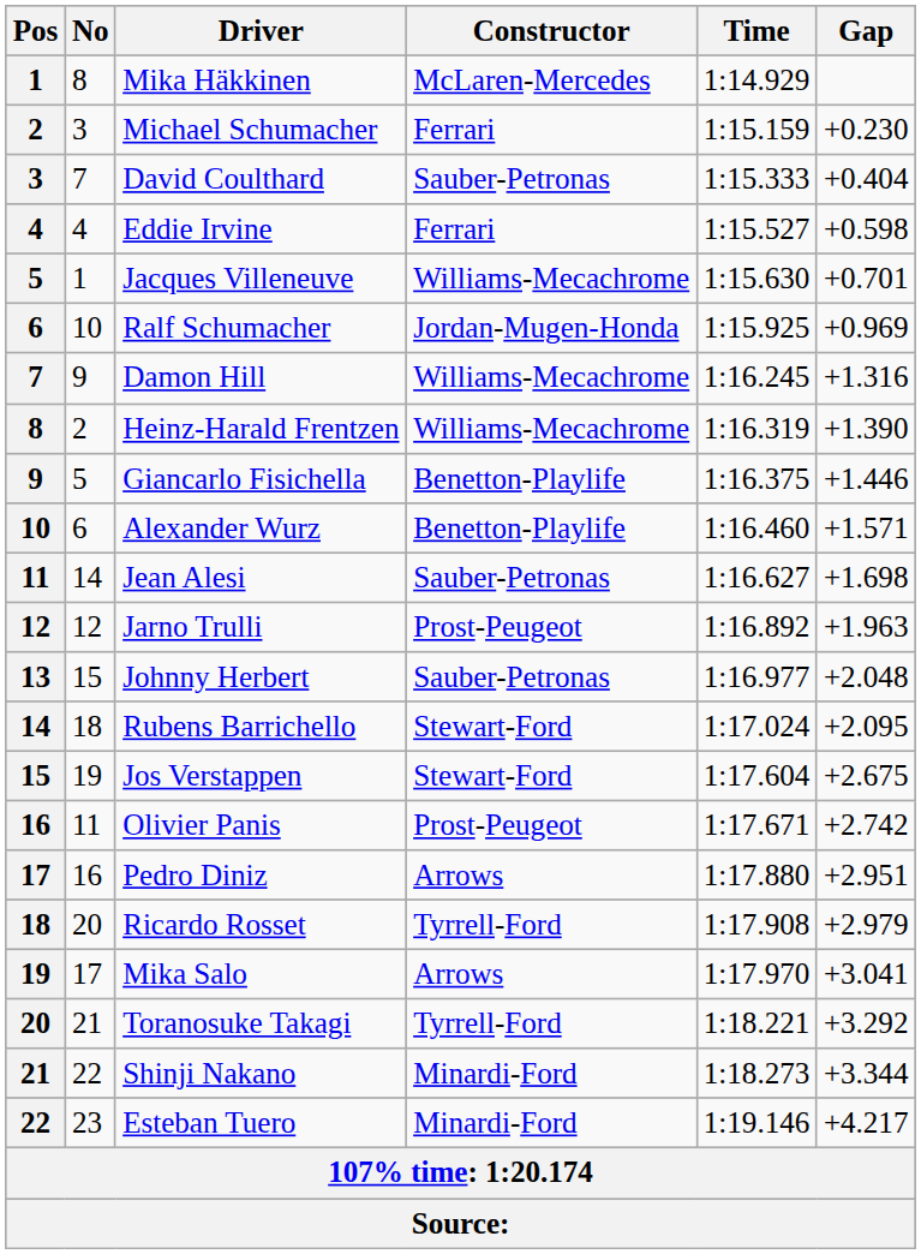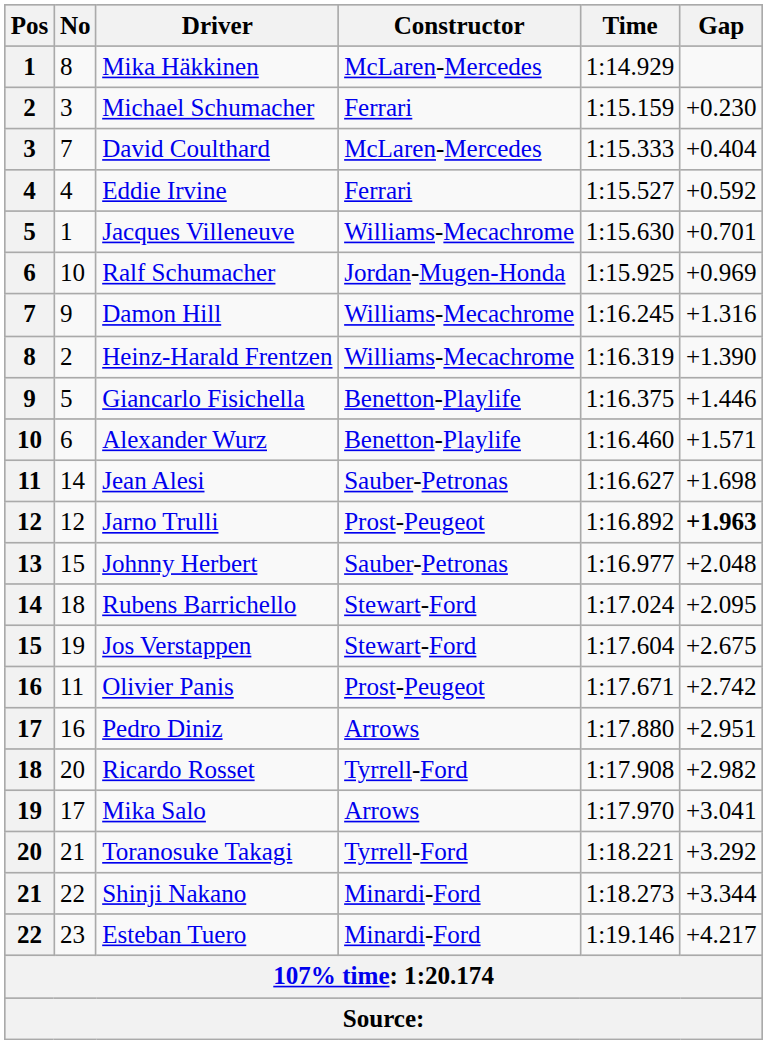 <table class="wikitable sortable" style="font-size: 95%;">
 <tr>
 <th>Pos</th>
 <th>No</th>
 <th>Driver</th>
 <th>Constructor</th>
 <th>Time</th>
 <th>Gap</th>
 </tr>
 <tr>
 <th>1</th>
 <td>8</td>
 <td> <a href='#'>Mika Häkkinen</a></td>
 <td><a href='#'>McLaren</a>-<a href='#'>Mercedes</a></td>
 <td>1:14.929</td>
 <td></td>
 </tr>
 <tr>
 <th>2</th>
 <td>3</td>
 <td> <a href='#'>Michael Schumacher</a></td>
 <td><a href='#'>Ferrari</a></td>
 <td>1:15.159</td>
 <td>+0.230</td>
 </tr>
 <tr>
 <th>3</th>
 <td>7</td>
 <td> <a href='#'>David Coulthard</a></td>
-<td><a href='#'>Sauber</a>-<a href='#'>Petronas</a></td>
+<td><a href='#'>McLaren</a>-<a href='#'>Mercedes</a></td>
 <td>1:15.333</td>
 <td>+0.404</td>
 </tr>
 <tr>
 <th>4</th>
 <td>4</td>
 <td> <a href='#'>Eddie Irvine</a></td>
 <td><a href='#'>Ferrari</a></td>
 <td>1:15.527</td>
-<td>+0.598</td>
+<td>+0.592</td>
 </tr>
 <tr>
 <th>5</th>
 <td>1</td>
 <td> <a href='#'>Jacques Villeneuve</a></td>
 <td><a href='#'>Williams</a>-<a href='#'>Mecachrome</a></td>
 <td>1:15.630</td>
 <td>+0.701</td>
 </tr>
 <tr>
 <th>6</th>
 <td>10</td>
 <td> <a href='#'>Ralf Schumacher</a></td>
 <td><a href='#'>Jordan</a>-<a href='#'>Mugen-Honda</a></td>
 <td>1:15.925</td>
 <td>+0.969</td>
 </tr>
 <tr>
 <th>7</th>
 <td>9</td>
 <td> <a href='#'>Damon Hill</a></td>
 <td><a href='#'>Williams</a>-<a href='#'>Mecachrome</a></td>
 <td>1:16.245</td>
 <td>+1.316</td>
 </tr>
 <tr>
 <th>8</th>
 <td>2</td>
 <td> <a href='#'>Heinz-Harald Frentzen</a></td>
 <td><a href='#'>Williams</a>-<a href='#'>Mecachrome</a></td>
 <td>1:16.319</td>
 <td>+1.390</td>
 </tr>
 <tr>
 <th>9</th>
 <td>5</td>
 <td> <a href='#'>Giancarlo Fisichella</a></td>
 <td><a href='#'>Benetton</a>-<a href='#'>Playlife</a></td>
 <td>1:16.375</td>
 <td>+1.446</td>
 </tr>
 <tr>
 <th>10</th>
 <td>6</td>
 <td> <a href='#'>Alexander Wurz</a></td>
 <td><a href='#'>Benetton</a>-<a href='#'>Playlife</a></td>
 <td>1:16.460</td>
 <td>+1.571</td>
 </tr>
 <tr>
 <th>11</th>
 <td>14</td>
 <td> <a href='#'>Jean Alesi</a></td>
 <td><a href='#'>Sauber</a>-<a href='#'>Petronas</a></td>
 <td>1:16.627</td>
 <td>+1.698</td>
 </tr>
 <tr>
 <th>12</th>
 <td>12</td>
 <td> <a href='#'>Jarno Trulli</a></td>
 <td><a href='#'>Prost</a>-<a href='#'>Peugeot</a></td>
 <td>1:16.892</td>
-<td>+1.963</td>
+<td><strong>+1.963</strong></td>
 </tr>
 <tr>
 <th>13</th>
 <td>15</td>
 <td> <a href='#'>Johnny Herbert</a></td>
 <td><a href='#'>Sauber</a>-<a href='#'>Petronas</a></td>
 <td>1:16.977</td>
 <td>+2.048</td>
 </tr>
 <tr>
 <th>14</th>
 <td>18</td>
 <td> <a href='#'>Rubens Barrichello</a></td>
 <td><a href='#'>Stewart</a>-<a href='#'>Ford</a></td>
 <td>1:17.024</td>
 <td>+2.095</td>
 </tr>
 <tr>
 <th>15</th>
 <td>19</td>
 <td> <a href='#'>Jos Verstappen</a></td>
 <td><a href='#'>Stewart</a>-<a href='#'>Ford</a></td>
 <td>1:17.604</td>
 <td>+2.675</td>
 </tr>
 <tr>
 <th>16</th>
 <td>11</td>
 <td> <a href='#'>Olivier Panis</a></td>
 <td><a href='#'>Prost</a>-<a href='#'>Peugeot</a></td>
 <td>1:17.671</td>
 <td>+2.742</td>
 </tr>
 <tr>
 <th>17</th>
 <td>16</td>
 <td> <a href='#'>Pedro Diniz</a></td>
 <td><a href='#'>Arrows</a></td>
 <td>1:17.880</td>
 <td>+2.951</td>
 </tr>
 <tr>
 <th>18</th>
 <td>20</td>
 <td> <a href='#'>Ricardo Rosset</a></td>
 <td><a href='#'>Tyrrell</a>-<a href='#'>Ford</a></td>
 <td>1:17.908</td>
-<td>+2.979</td>
+<td>+2.982</td>
 </tr>
 <tr>
 <th>19</th>
 <td>17</td>
 <td> <a href='#'>Mika Salo</a></td>
 <td><a href='#'>Arrows</a></td>
 <td>1:17.970</td>
 <td>+3.041</td>
 </tr>
 <tr>
 <th>20</th>
 <td>21</td>
 <td> <a href='#'>Toranosuke Takagi</a></td>
 <td><a href='#'>Tyrrell</a>-<a href='#'>Ford</a></td>
 <td>1:18.221</td>
 <td>+3.292</td>
 </tr>
 <tr>
 <th>21</th>
 <td>22</td>
 <td> <a href='#'>Shinji Nakano</a></td>
 <td><a href='#'>Minardi</a>-<a href='#'>Ford</a></td>
 <td>1:18.273</td>
 <td>+3.344</td>
 </tr>
 <tr>
 <th>22</th>
 <td>23</td>
 <td> <a href='#'>Esteban Tuero</a></td>
 <td><a href='#'>Minardi</a>-<a href='#'>Ford</a></td>
 <td>1:19.146</td>
 <td>+4.217</td>
 </tr>
 <tr>
 <th colspan="6"><a href='#'>107% time</a>: 1:20.174</th>
 </tr>
 <tr>
 <th colspan="6">Source:</th>
 </tr>
 </table>
